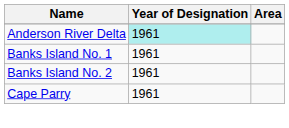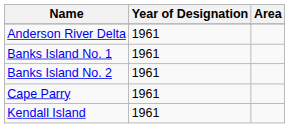 <table class="wikitable sortable" margin:auto;">
 <tr>
 <th>Name</th>
 <th>Year of Designation</th>
 <th>Area</th>
 </tr>
 <tr>
 </tr>
 <tr>
 <td><a href='#'>Anderson River Delta</a></td>
-<td style="background: paleturquoise;">1961</td>
+<td>1961</td>
 <td align=right></td>
 </tr>
 <tr>
 <td><a href='#'>Banks Island No. 1</a></td>
 <td>1961</td>
 <td align=right></td>
 </tr>
 <tr>
 <td><a href='#'>Banks Island No. 2</a></td>
 <td>1961</td>
 <td align=right></td>
 </tr>
 <tr>
 <td><a href='#'>Cape Parry</a></td>
 <td>1961</td>
 <td align=right></td>
 </tr>
+<tr>
+<td><a href='#'>Kendall Island</a></td>
+<td>1961</td>
+<td align=right></td>
+</tr>
 </table>
